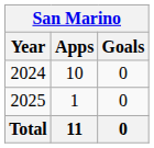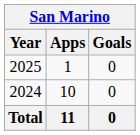 <table class="wikitable" style="text-align:center">
 <tr>
 <th colspan=3><a href='#'>San Marino</a></th>
 </tr>
 <tr>
 <th>Year</th>
 <th>Apps</th>
 <th>Goals</th>
 </tr>
 <tr>
-<td>2024</td>
-<td>10</td>
+<td>2025</td>
+<td>1</td>
 <td>0</td>
 </tr>
 <tr>
-<td>2025</td>
-<td>1</td>
+<td>2024</td>
+<td>10</td>
 <td>0</td>
 </tr>
 <tr>
 <th>Total</th>
 <th>11</th>
 <th>0</th>
 </tr>
 </table>
